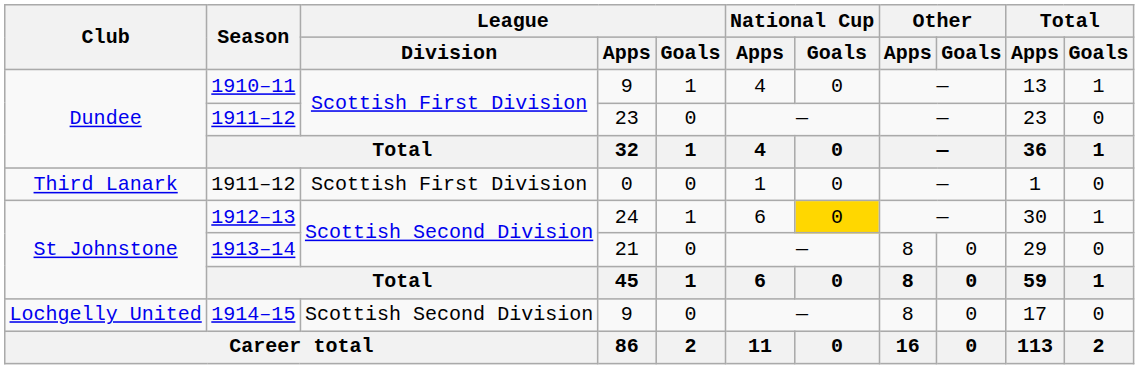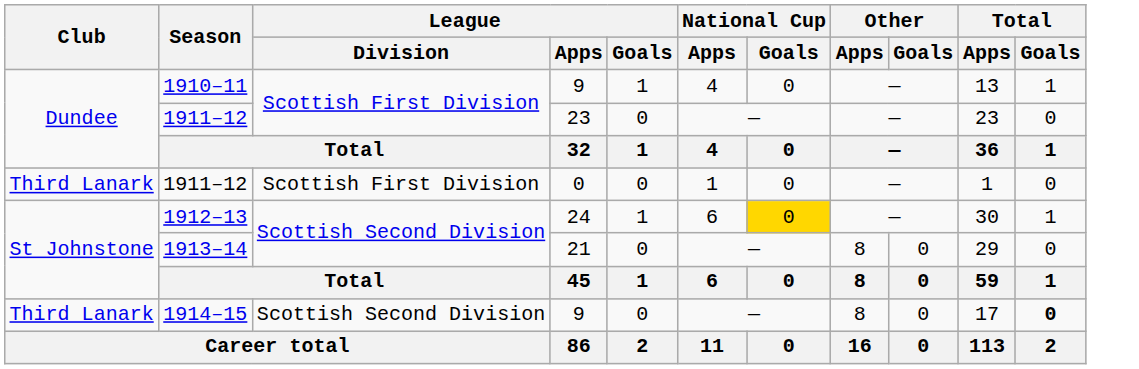 <table class="wikitable" style="text-align: center;">
 <tr>
 <th rowspan="2">Club</th>
 <th rowspan="2">Season</th>
 <th colspan="3">League</th>
 <th colspan="2">National Cup</th>
 <th colspan="2">Other</th>
 <th colspan="2">Total</th>
 </tr>
 <tr>
 <th>Division</th>
 <th>Apps</th>
 <th>Goals</th>
 <th>Apps</th>
 <th>Goals</th>
 <th>Apps</th>
 <th>Goals</th>
 <th>Apps</th>
 <th>Goals</th>
 </tr>
 <tr>
 <td rowspan="3"><a href='#'>Dundee</a></td>
 <td><a href='#'>1910–11</a></td>
 <td rowspan="2"><a href='#'>Scottish First Division</a></td>
 <td>9</td>
 <td>1</td>
 <td>4</td>
 <td>0</td>
 <td colspan="2">―</td>
 <td>13</td>
 <td>1</td>
 </tr>
 <tr>
 <td><a href='#'>1911–12</a></td>
 <td>23</td>
 <td>0</td>
 <td colspan="2">―</td>
 <td colspan="2">―</td>
 <td>23</td>
 <td>0</td>
 </tr>
 <tr>
 <th colspan="2">Total</th>
 <th>32</th>
 <th>1</th>
 <th>4</th>
 <th>0</th>
 <th colspan="2">―</th>
 <th>36</th>
 <th>1</th>
 </tr>
 <tr>
 <td><a href='#'>Third Lanark</a></td>
 <td>1911–12</td>
 <td>Scottish First Division</td>
 <td>0</td>
 <td>0</td>
 <td>1</td>
 <td>0</td>
 <td colspan="2">―</td>
 <td>1</td>
 <td>0</td>
 </tr>
 <tr>
 <td rowspan="3"><a href='#'>St Johnstone</a></td>
 <td><a href='#'>1912–13</a></td>
 <td rowspan="2"><a href='#'>Scottish Second Division</a></td>
 <td>24</td>
 <td>1</td>
 <td>6</td>
 <td style="background: gold;">0</td>
 <td colspan="2">―</td>
 <td>30</td>
 <td>1</td>
 </tr>
 <tr>
 <td><a href='#'>1913–14</a></td>
 <td>21</td>
 <td>0</td>
 <td colspan="2">―</td>
 <td>8</td>
 <td>0</td>
 <td>29</td>
 <td>0</td>
 </tr>
 <tr>
 <th colspan="2">Total</th>
 <th>45</th>
 <th>1</th>
 <th>6</th>
 <th>0</th>
 <th>8</th>
 <th>0</th>
 <th>59</th>
 <th>1</th>
 </tr>
 <tr>
-<td><a href='#'>Lochgelly United</a></td>
+<td><a href='#'>Third Lanark</a></td>
 <td><a href='#'>1914–15</a></td>
 <td>Scottish Second Division</td>
 <td>9</td>
 <td>0</td>
 <td colspan="2">―</td>
 <td>8</td>
 <td>0</td>
 <td>17</td>
-<td>0</td>
+<td><strong>0</strong></td>
 </tr>
 <tr>
 <th colspan="3">Career total</th>
 <th>86</th>
 <th>2</th>
 <th>11</th>
 <th>0</th>
 <th>16</th>
 <th>0</th>
 <th>113</th>
 <th>2</th>
 </tr>
 </table>
